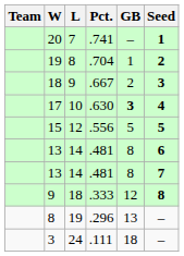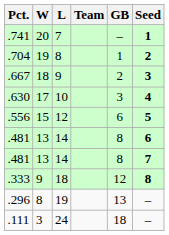 <table class=wikitable>
 <tr>
-<th>Team</th>
+<th>Pct.</th>
 <th>W</th>
 <th>L</th>
-<th>Pct.</th>
+<th>Team</th>
 <th>GB</th>
 <th>Seed</th>
 </tr>
 <tr bgcolor="#ccffcc">
-<td></td>
+<td>.741</td>
 <td>20</td>
 <td>7</td>
-<td>.741</td>
+<td></td>
 <td style="text-align:center;">–</td>
 <td style="text-align:center;"><strong>1</strong></td>
 </tr>
 <tr bgcolor="#ccffcc">
-<td></td>
+<td>.704</td>
 <td>19</td>
 <td>8</td>
-<td>.704</td>
+<td></td>
 <td style="text-align:center;">1</td>
 <td style="text-align:center;"><strong>2</strong></td>
 </tr>
 <tr bgcolor="#ccffcc">
-<td></td>
+<td>.667</td>
 <td>18</td>
 <td>9</td>
-<td>.667</td>
+<td></td>
 <td style="text-align:center;">2</td>
 <td style="text-align:center;"><strong>3</strong></td>
 </tr>
 <tr bgcolor="#ccffcc">
-<td></td>
+<td>.630</td>
 <td>17</td>
 <td>10</td>
-<td>.630</td>
-<td style="text-align:center;"><strong>3</strong></td>
+<td></td>
+<td style="text-align:center;">3</td>
 <td style="text-align:center;"><strong>4</strong></td>
 </tr>
 <tr bgcolor="#ccffcc">
-<td></td>
+<td>.556</td>
 <td>15</td>
 <td>12</td>
-<td>.556</td>
-<td style="text-align:center;">5</td>
+<td></td>
+<td style="text-align:center;">6</td>
 <td style="text-align:center;"><strong>5</strong></td>
 </tr>
 <tr bgcolor="#ccffcc">
-<td></td>
+<td>.481</td>
 <td>13</td>
 <td>14</td>
-<td>.481</td>
+<td></td>
 <td style="text-align:center;">8</td>
 <td style="text-align:center;"><strong>6</strong></td>
 </tr>
 <tr bgcolor="#ccffcc">
-<td></td>
+<td>.481</td>
 <td>13</td>
 <td>14</td>
-<td>.481</td>
+<td></td>
 <td style="text-align:center;">8</td>
 <td style="text-align:center;"><strong>7</strong></td>
 </tr>
 <tr bgcolor="#ccffcc">
-<td></td>
+<td>.333</td>
 <td>9</td>
 <td>18</td>
-<td>.333</td>
+<td></td>
 <td style="text-align:center;">12</td>
 <td style="text-align:center;"><strong>8</strong></td>
 </tr>
 <tr>
-<td></td>
+<td>.296</td>
 <td>8</td>
 <td>19</td>
-<td>.296</td>
+<td></td>
 <td style="text-align:center;">13</td>
 <td style="text-align:center;">–</td>
 </tr>
 <tr>
-<td></td>
+<td>.111</td>
 <td>3</td>
 <td>24</td>
-<td>.111</td>
+<td></td>
 <td style="text-align:center;">18</td>
 <td style="text-align:center;">–</td>
 </tr>
 </table>
